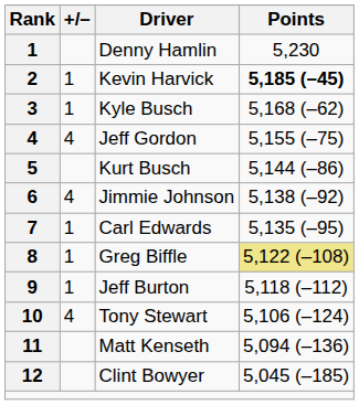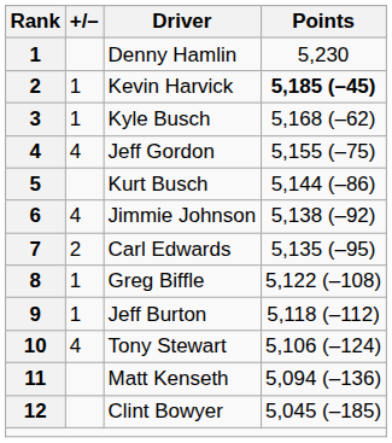 <table class="wikitable">
 <tr>
 </tr>
 <tr>
 <th scope="col">Rank</th>
 <th scope="col">+/–</th>
 <th scope="col">Driver</th>
 <th scope="col">Points</th>
 </tr>
 <tr>
 <th scope="row">1</th>
 <td align="left"></td>
 <td>Denny Hamlin</td>
 <td style="text-align:center;">5,230</td>
 </tr>
 <tr>
 <th scope="row">2</th>
 <td align="left"> 1</td>
 <td>Kevin Harvick</td>
 <td style="text-align:center;"><strong>5,185 (–45)</strong></td>
 </tr>
 <tr>
 <th scope="row">3</th>
 <td align="left"> 1</td>
 <td>Kyle Busch</td>
 <td style="text-align:center;">5,168 (–62)</td>
 </tr>
 <tr>
 <th scope="row">4</th>
 <td align="left"> 4</td>
 <td>Jeff Gordon</td>
 <td style="text-align:center;">5,155 (–75)</td>
 </tr>
 <tr>
 <th scope="row">5</th>
 <td align="left"></td>
 <td>Kurt Busch</td>
 <td style="text-align:center;">5,144 (–86)</td>
 </tr>
 <tr>
 <th scope="row">6</th>
 <td align="left"> 4</td>
 <td>Jimmie Johnson</td>
 <td style="text-align:center;">5,138 (–92)</td>
 </tr>
 <tr>
 <th scope="row">7</th>
-<td align="left"> 1</td>
+<td align="left"> 2</td>
 <td>Carl Edwards</td>
 <td style="text-align:center;">5,135 (–95)</td>
 </tr>
 <tr>
 <th scope="row">8</th>
 <td align="left"> 1</td>
 <td>Greg Biffle</td>
-<td style="background: khaki; text-align:center;">5,122 (–108)</td>
+<td style="text-align:center;">5,122 (–108)</td>
 </tr>
 <tr>
 <th scope="row">9</th>
 <td align="left"> 1</td>
 <td>Jeff Burton</td>
 <td style="text-align:center;">5,118 (–112)</td>
 </tr>
 <tr>
 <th scope="row">10</th>
 <td align="left"> 4</td>
 <td>Tony Stewart</td>
 <td style="text-align:center;">5,106 (–124)</td>
 </tr>
 <tr>
 <th scope="row">11</th>
 <td align="left"></td>
 <td>Matt Kenseth</td>
 <td style="text-align:center;">5,094 (–136)</td>
 </tr>
 <tr>
 <th scope="row">12</th>
 <td align="left"></td>
 <td>Clint Bowyer</td>
 <td style="text-align:center;">5,045 (–185)</td>
 </tr>
 <tr class="sortbottom">
 <td colspan="9"></td>
 </tr>
 </table>
